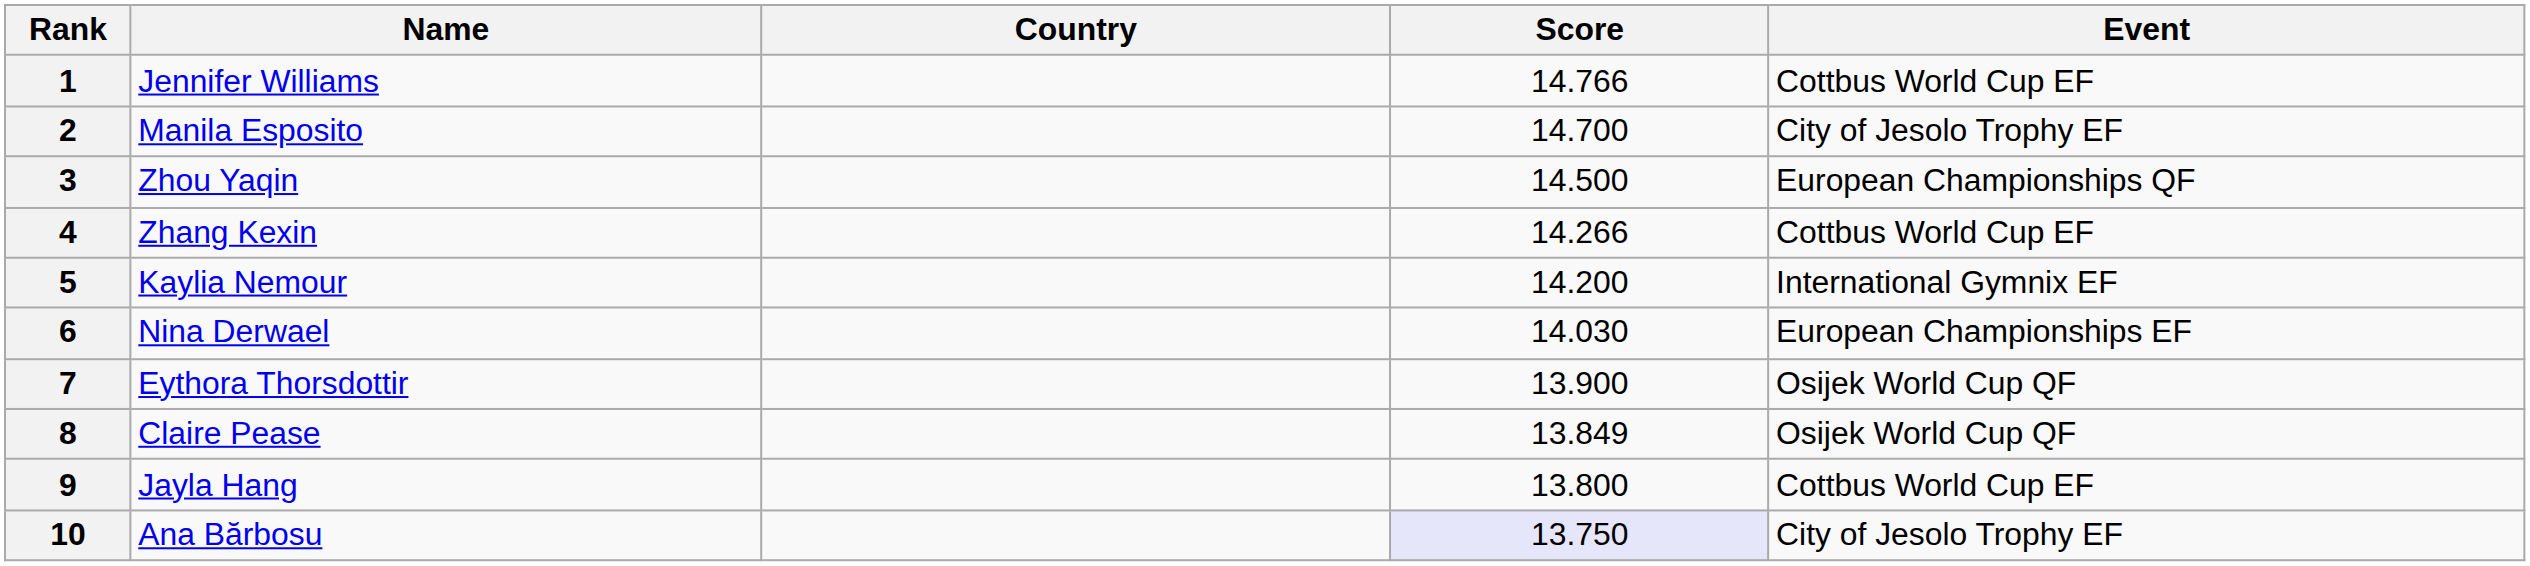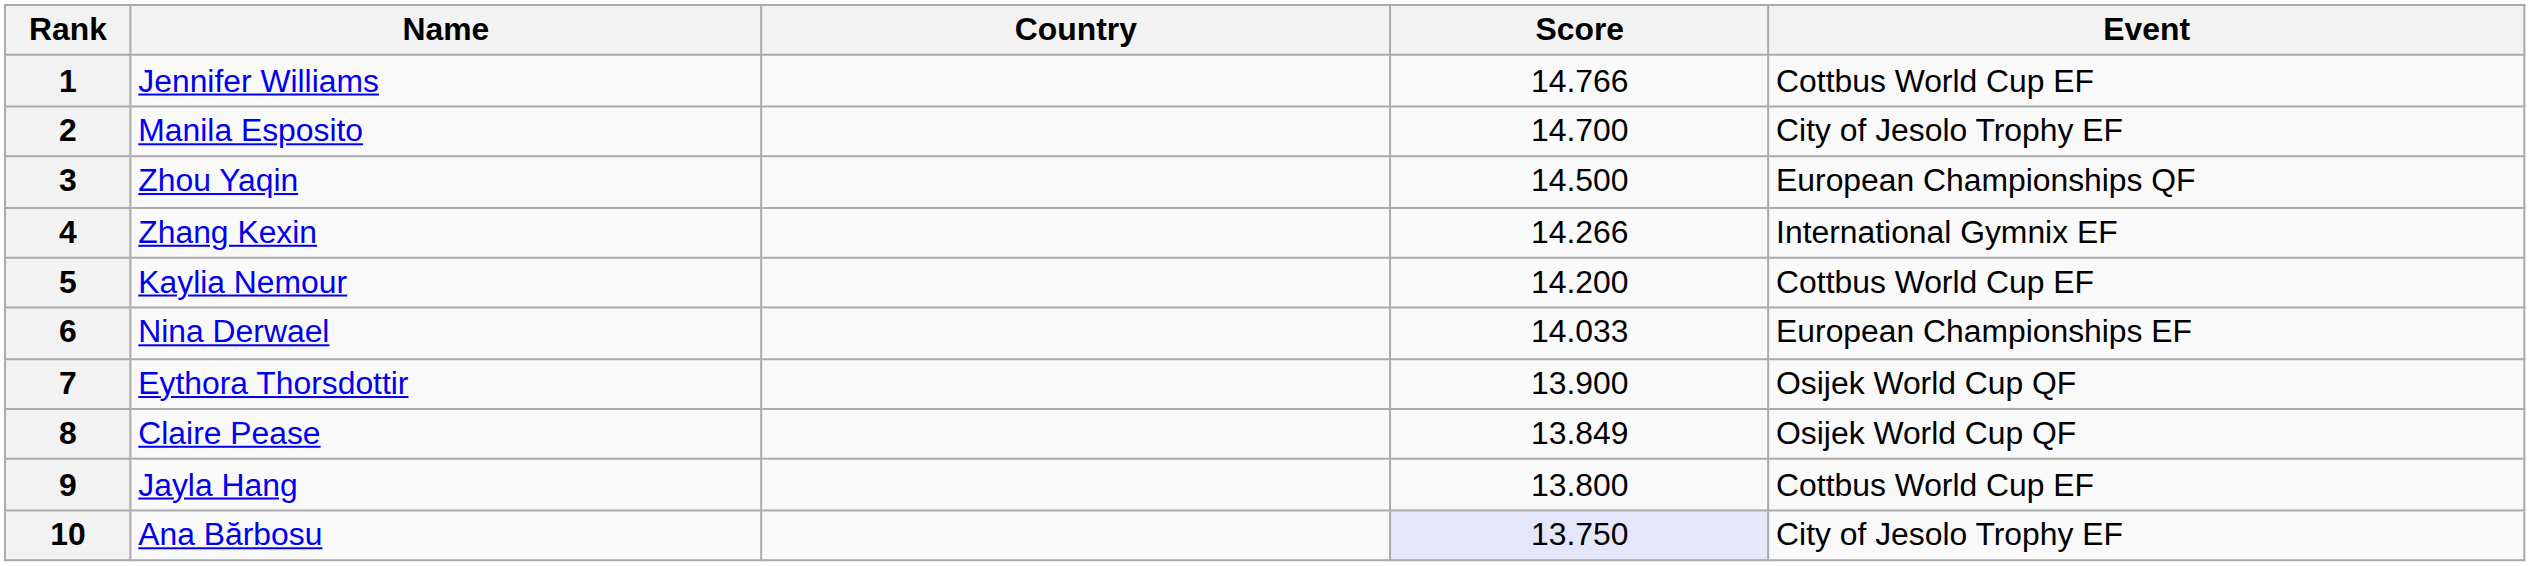 <table class="wikitable sortable" style="width:80%;">
 <tr>
 <th style="text-align:center; width:5%;">Rank</th>
 <th style="text-align:center; width:25%;">Name</th>
 <th style="text-align:center; width:25%;">Country</th>
 <th style="text-align:center; width:15%;">Score</th>
 <th style="text-align:center; width:30%;">Event</th>
 </tr>
 <tr>
 <th>1</th>
 <td><a href='#'>Jennifer Williams</a></td>
 <td></td>
 <td align="center">14.766</td>
 <td>Cottbus World Cup EF</td>
 </tr>
 <tr>
 <th>2</th>
 <td><a href='#'>Manila Esposito</a></td>
 <td></td>
 <td align="center">14.700</td>
 <td>City of Jesolo Trophy EF</td>
 </tr>
 <tr>
 <th>3</th>
 <td><a href='#'>Zhou Yaqin</a></td>
 <td></td>
 <td align="center">14.500</td>
 <td>European Championships QF</td>
 </tr>
 <tr>
 <th>4</th>
 <td><a href='#'>Zhang Kexin</a></td>
 <td></td>
 <td align="center">14.266</td>
-<td>Cottbus World Cup EF</td>
+<td>International Gymnix EF</td>
 </tr>
 <tr>
 <th>5</th>
 <td><a href='#'>Kaylia Nemour</a></td>
 <td></td>
 <td align="center">14.200</td>
-<td>International Gymnix EF</td>
+<td>Cottbus World Cup EF</td>
 </tr>
 <tr>
 <th>6</th>
 <td><a href='#'>Nina Derwael</a></td>
 <td></td>
-<td align="center">14.030</td>
+<td align="center">14.033</td>
 <td>European Championships EF</td>
 </tr>
 <tr>
 <th>7</th>
 <td><a href='#'>Eythora Thorsdottir</a></td>
 <td></td>
 <td align="center">13.900</td>
 <td>Osijek World Cup QF</td>
 </tr>
 <tr>
 <th>8</th>
 <td><a href='#'>Claire Pease</a></td>
 <td></td>
 <td align="center">13.849</td>
 <td>Osijek World Cup QF</td>
 </tr>
 <tr>
 <th>9</th>
 <td><a href='#'>Jayla Hang</a></td>
 <td></td>
 <td align="center">13.800</td>
 <td>Cottbus World Cup EF</td>
 </tr>
 <tr>
 <th>10</th>
 <td><a href='#'>Ana Bărbosu</a></td>
 <td></td>
 <td align="center" style="background: lavender;">13.750</td>
 <td>City of Jesolo Trophy EF</td>
 </tr>
 </table>
